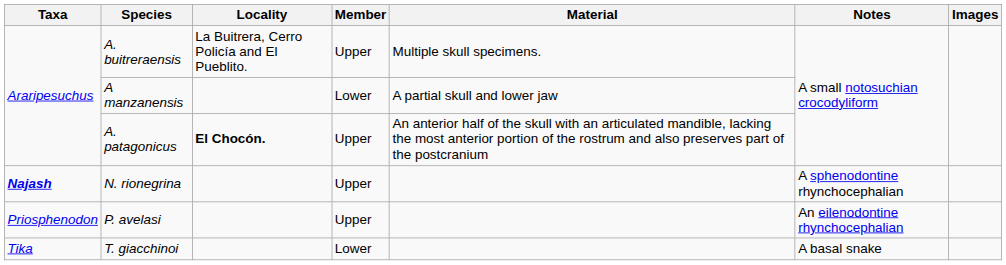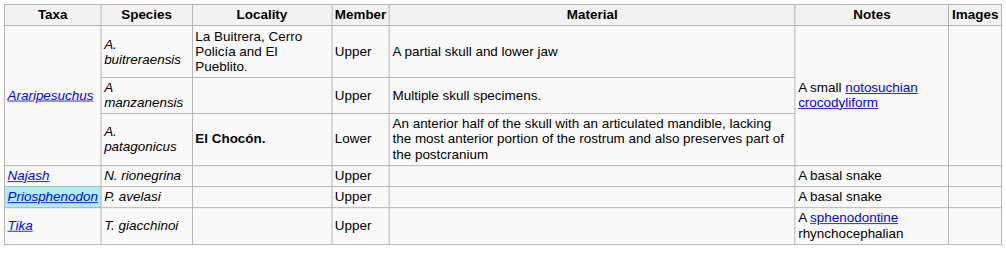 <table class="wikitable sortable" align="center" width="75%">
 <tr>
 <th>Taxa</th>
 <th>Species</th>
 <th>Locality</th>
 <th>Member</th>
 <th>Material</th>
 <th>Notes</th>
 <th>Images</th>
 </tr>
 <tr>
 <td rowspan="3"><em><a href='#'>Araripesuchus</a></em></td>
 <td><em>A. buitreraensis</em></td>
 <td>La Buitrera, Cerro Policía and El Pueblito.</td>
 <td>Upper</td>
-<td>Multiple skull specimens.</td>
+<td>A partial skull and lower jaw</td>
 <td rowspan="3">A small <a href='#'>notosuchian</a> <a href='#'>crocodyliform</a></td>
 <td rowspan = "3"></td>
 </tr>
 <tr>
 <td><em>A manzanensis</em></td>
 <td></td>
-<td>Lower</td>
-<td>A partial skull and lower jaw</td>
+<td>Upper</td>
+<td>Multiple skull specimens.</td>
 </tr>
 <tr>
 <td><em>A. patagonicus</em></td>
 <td><strong>El Chocón.</strong></td>
-<td>Upper</td>
+<td>Lower</td>
 <td>An anterior half of the skull with an articulated mandible, lacking the most anterior portion of the rostrum and also preserves part of the postcranium</td>
 </tr>
 <tr>
-<td><strong><em><a href='#'>Najash</a></em></strong></td>
+<td><em><a href='#'>Najash</a></em></td>
 <td><em>N. rionegrina</em></td>
+<td></td>
+<td>Upper</td>
+<td></td>
+<td>A basal snake</td>
+<td></td>
+</tr>
+<tr>
+<td style="background: paleturquoise;"><em><a href='#'>Priosphenodon</a></em></td>
+<td><em>P. avelasi</em></td>
+<td></td>
+<td>Upper</td>
+<td></td>
+<td>A basal snake</td>
+<td></td>
+</tr>
+<tr>
+<td><em><a href='#'>Tika</a></em></td>
+<td><em>T. giacchinoi</em></td>
 <td></td>
 <td>Upper</td>
 <td></td>
 <td>A <a href='#'>sphenodontine</a> rhynchocephalian</td>
 <td></td>
 </tr>
-<tr>
-<td><em><a href='#'>Priosphenodon</a></em></td>
-<td><em>P. avelasi</em></td>
-<td></td>
-<td>Upper</td>
-<td></td>
-<td>An <a href='#'>eilenodontine</a> <a href='#'>rhynchocephalian</a></td>
-<td></td>
-</tr>
-<tr>
-<td><em><a href='#'>Tika</a></em></td>
-<td><em>T. giacchinoi</em></td>
-<td></td>
-<td>Lower</td>
-<td></td>
-<td>A basal snake</td>
-<td></td>
-</tr>
 </table>
